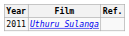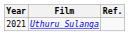 <table class="wikitable">
 <tr>
 <th>Year</th>
 <th>Film</th>
 <th>Ref.</th>
 </tr>
 <tr>
-<td>2011</td>
+<td>2021</td>
 <td><em><a href='#'>Uthuru Sulanga</a></em></td>
 <td></td>
 </tr>
 </table>
